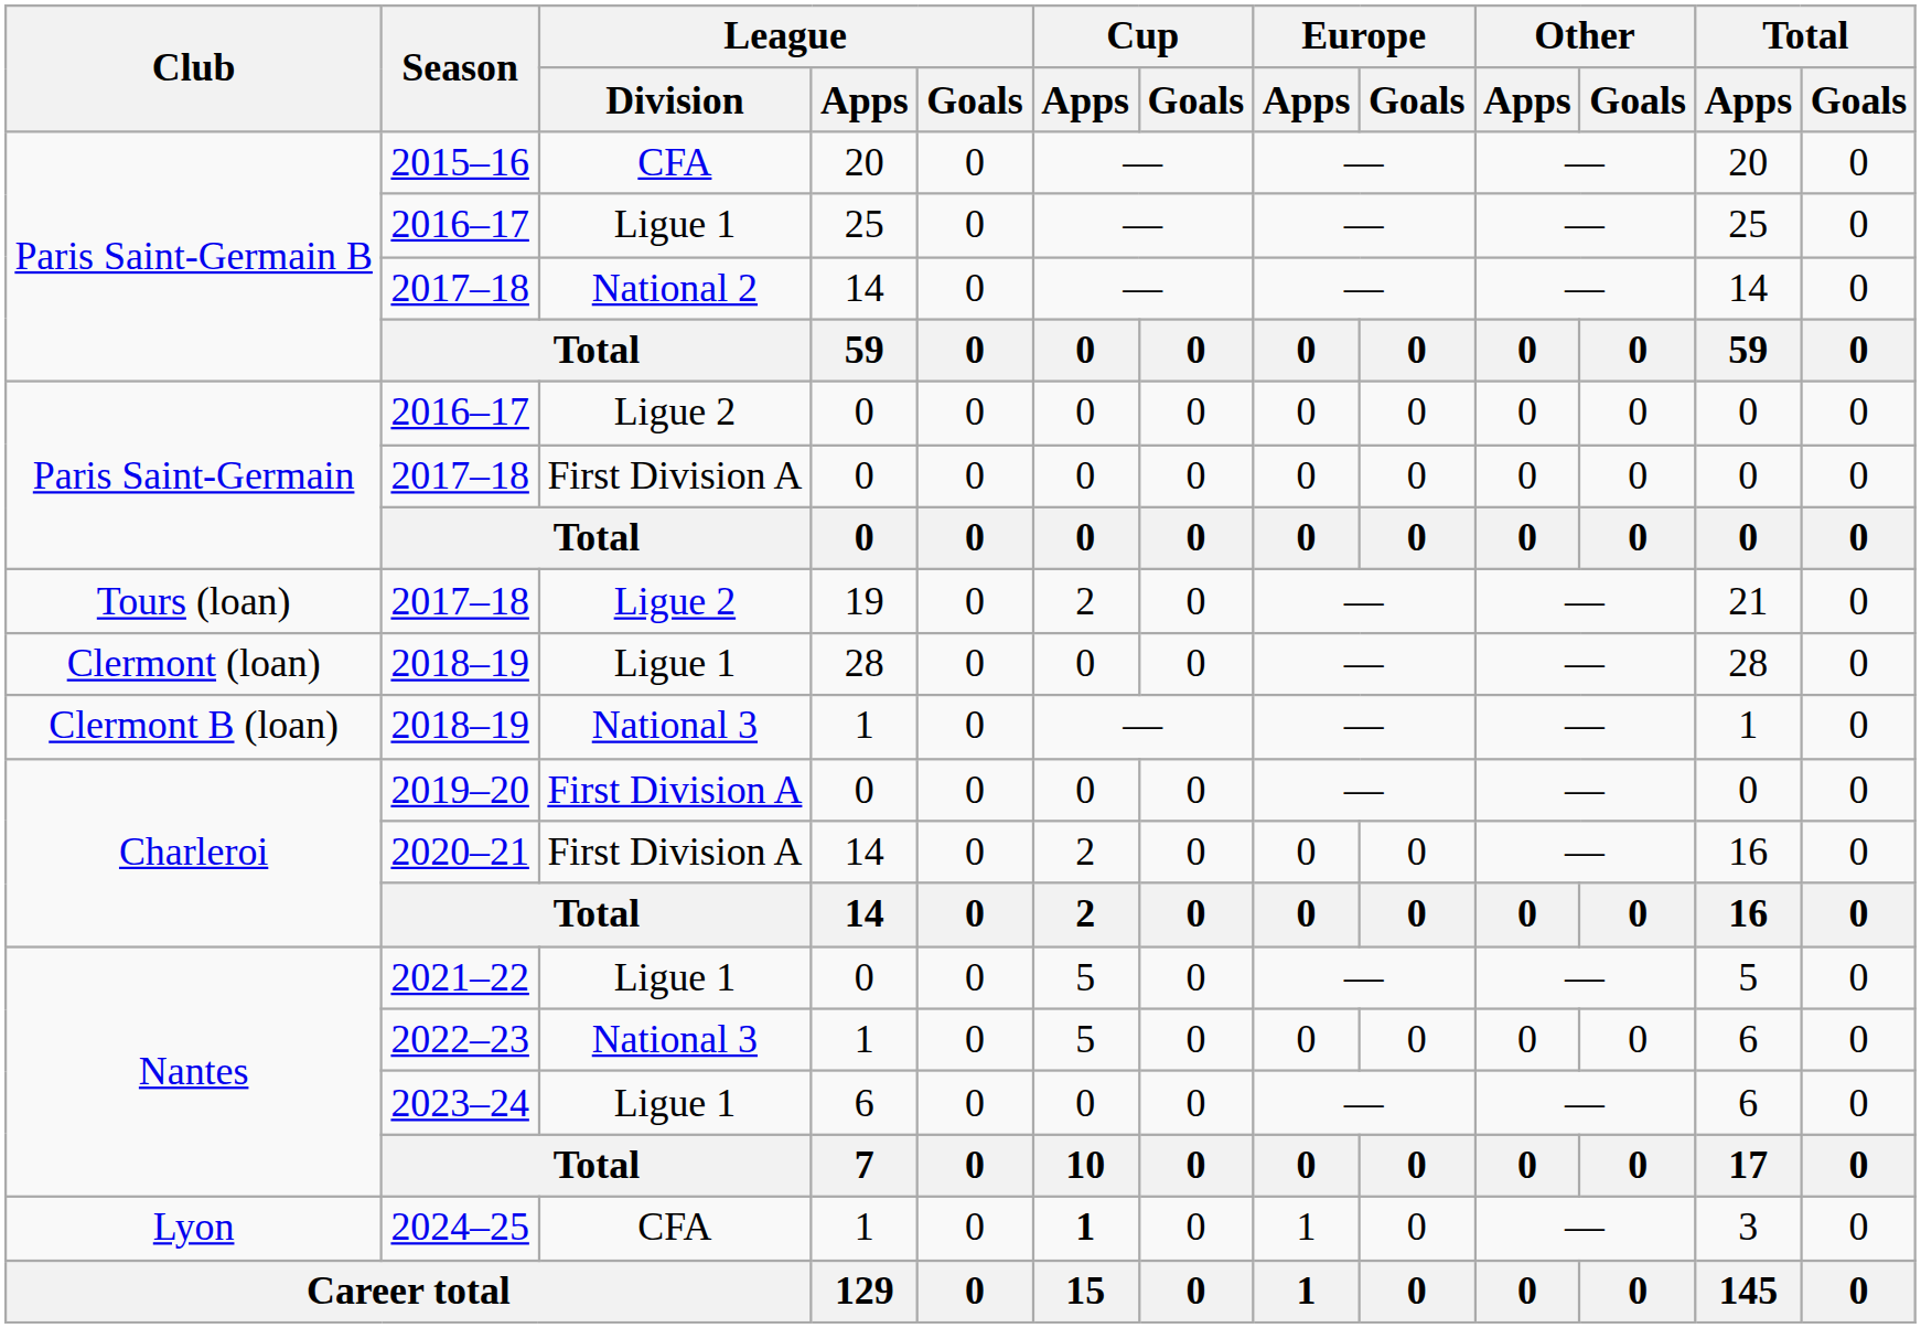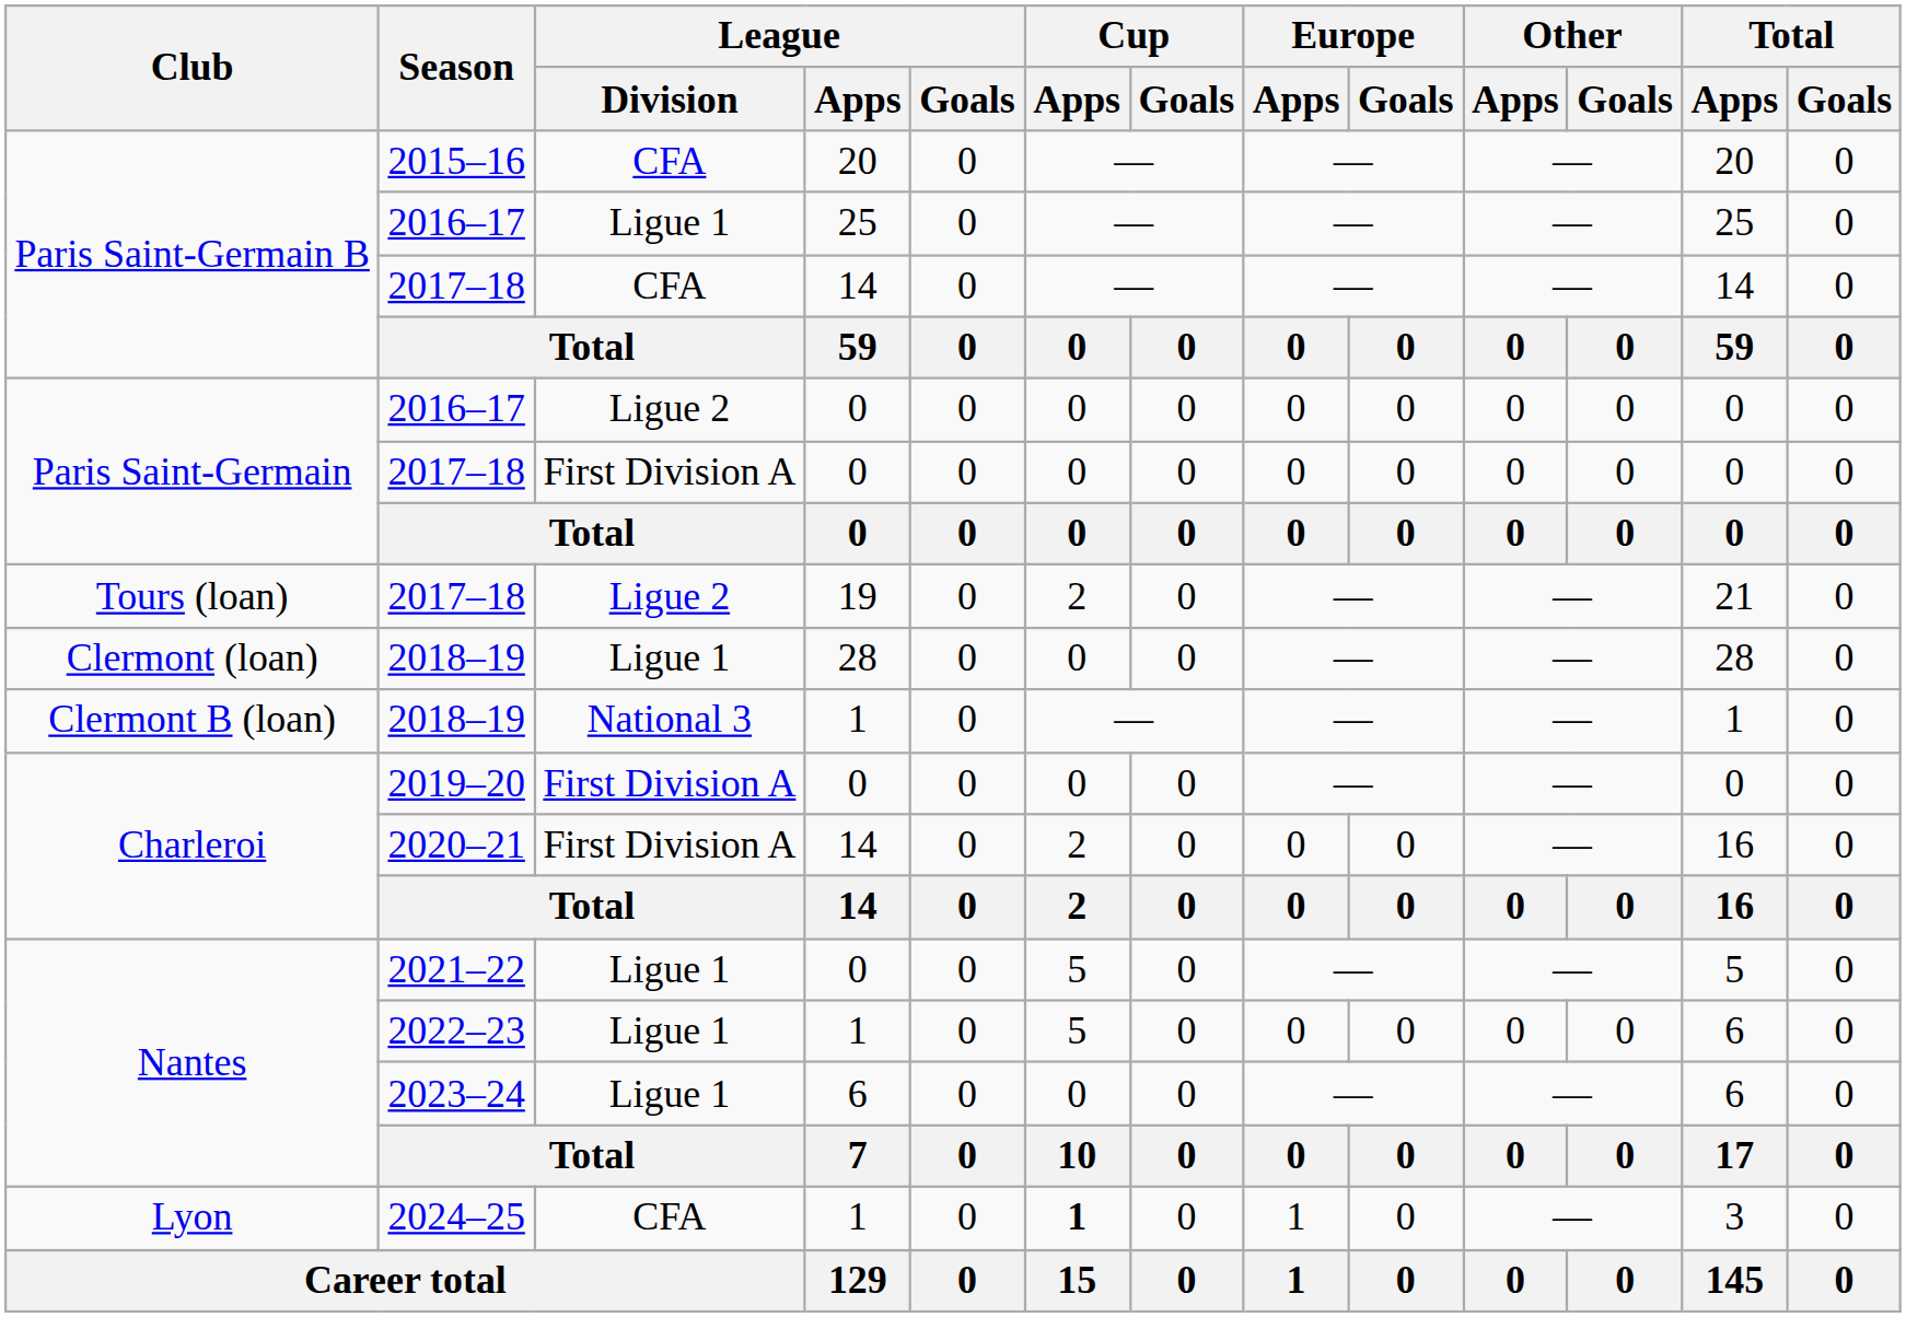 <table class="wikitable" style="text-align: center;">
 <tr>
 <th rowspan="2">Club</th>
 <th rowspan="2">Season</th>
 <th colspan="3">League</th>
 <th colspan="2">Cup</th>
 <th colspan="2">Europe</th>
 <th colspan="2">Other</th>
 <th colspan="2">Total</th>
 </tr>
 <tr>
 <th>Division</th>
 <th>Apps</th>
 <th>Goals</th>
 <th>Apps</th>
 <th>Goals</th>
 <th>Apps</th>
 <th>Goals</th>
 <th>Apps</th>
 <th>Goals</th>
 <th>Apps</th>
 <th>Goals</th>
 </tr>
 <tr>
 <td rowspan="4"><a href='#'>Paris Saint-Germain B</a></td>
 <td><a href='#'>2015–16</a></td>
 <td><a href='#'>CFA</a></td>
 <td>20</td>
 <td>0</td>
 <td colspan="2">—</td>
 <td colspan="2">—</td>
 <td colspan="2">—</td>
 <td>20</td>
 <td>0</td>
 </tr>
 <tr>
 <td><a href='#'>2016–17</a></td>
 <td>Ligue 1</td>
 <td>25</td>
 <td>0</td>
 <td colspan="2">—</td>
 <td colspan="2">—</td>
 <td colspan="2">—</td>
 <td>25</td>
 <td>0</td>
 </tr>
 <tr>
 <td><a href='#'>2017–18</a></td>
-<td><a href='#'>National 2</a></td>
+<td>CFA</td>
 <td>14</td>
 <td>0</td>
 <td colspan="2">—</td>
 <td colspan="2">—</td>
 <td colspan="2">—</td>
 <td>14</td>
 <td>0</td>
 </tr>
 <tr>
 <th colspan="2">Total</th>
 <th>59</th>
 <th>0</th>
 <th>0</th>
 <th>0</th>
 <th>0</th>
 <th>0</th>
 <th>0</th>
 <th>0</th>
 <th>59</th>
 <th>0</th>
 </tr>
 <tr>
 <td rowspan="3"><a href='#'>Paris Saint-Germain</a></td>
 <td><a href='#'>2016–17</a></td>
 <td>Ligue 2</td>
 <td>0</td>
 <td>0</td>
 <td>0</td>
 <td>0</td>
 <td>0</td>
 <td>0</td>
 <td>0</td>
 <td>0</td>
 <td>0</td>
 <td>0</td>
 </tr>
 <tr>
 <td><a href='#'>2017–18</a></td>
 <td>First Division A</td>
 <td>0</td>
 <td>0</td>
 <td>0</td>
 <td>0</td>
 <td>0</td>
 <td>0</td>
 <td>0</td>
 <td>0</td>
 <td>0</td>
 <td>0</td>
 </tr>
 <tr>
 <th colspan="2">Total</th>
 <th>0</th>
 <th>0</th>
 <th>0</th>
 <th>0</th>
 <th>0</th>
 <th>0</th>
 <th>0</th>
 <th>0</th>
 <th>0</th>
 <th>0</th>
 </tr>
 <tr>
 <td><a href='#'>Tours</a> (loan)</td>
 <td><a href='#'>2017–18</a></td>
 <td><a href='#'>Ligue 2</a></td>
 <td>19</td>
 <td>0</td>
 <td>2</td>
 <td>0</td>
 <td colspan="2">—</td>
 <td colspan="2">—</td>
 <td>21</td>
 <td>0</td>
 </tr>
 <tr>
 <td><a href='#'>Clermont</a> (loan)</td>
 <td><a href='#'>2018–19</a></td>
 <td>Ligue 1</td>
 <td>28</td>
 <td>0</td>
 <td>0</td>
 <td>0</td>
 <td colspan="2">—</td>
 <td colspan="2">—</td>
 <td>28</td>
 <td>0</td>
 </tr>
 <tr>
 <td><a href='#'>Clermont B</a> (loan)</td>
 <td><a href='#'>2018–19</a></td>
 <td><a href='#'>National 3</a></td>
 <td>1</td>
 <td>0</td>
 <td colspan="2">—</td>
 <td colspan="2">—</td>
 <td colspan="2">—</td>
 <td>1</td>
 <td>0</td>
 </tr>
 <tr>
 <td rowspan="3"><a href='#'>Charleroi</a></td>
 <td><a href='#'>2019–20</a></td>
 <td><a href='#'>First Division A</a></td>
 <td>0</td>
 <td>0</td>
 <td>0</td>
 <td>0</td>
 <td colspan="2">—</td>
 <td colspan="2">—</td>
 <td>0</td>
 <td>0</td>
 </tr>
 <tr>
 <td><a href='#'>2020–21</a></td>
 <td>First Division A</td>
 <td>14</td>
 <td>0</td>
 <td>2</td>
 <td>0</td>
 <td>0</td>
 <td>0</td>
 <td colspan="2">—</td>
 <td>16</td>
 <td>0</td>
 </tr>
 <tr>
 <th colspan="2">Total</th>
 <th>14</th>
 <th>0</th>
 <th>2</th>
 <th>0</th>
 <th>0</th>
 <th>0</th>
 <th>0</th>
 <th>0</th>
 <th>16</th>
 <th>0</th>
 </tr>
 <tr>
 <td rowspan="4"><a href='#'>Nantes</a></td>
 <td><a href='#'>2021–22</a></td>
 <td>Ligue 1</td>
 <td>0</td>
 <td>0</td>
 <td>5</td>
 <td>0</td>
 <td colspan="2">—</td>
 <td colspan="2">—</td>
 <td>5</td>
 <td>0</td>
 </tr>
 <tr>
 <td><a href='#'>2022–23</a></td>
-<td><a href='#'>National 3</a></td>
+<td>Ligue 1</td>
 <td>1</td>
 <td>0</td>
 <td>5</td>
 <td>0</td>
 <td>0</td>
 <td>0</td>
 <td>0</td>
 <td>0</td>
 <td>6</td>
 <td>0</td>
 </tr>
 <tr>
 <td><a href='#'>2023–24</a></td>
 <td>Ligue 1</td>
 <td>6</td>
 <td>0</td>
 <td>0</td>
 <td>0</td>
 <td colspan="2">—</td>
 <td colspan="2">—</td>
 <td>6</td>
 <td>0</td>
 </tr>
 <tr>
 <th colspan="2">Total</th>
 <th>7</th>
 <th>0</th>
 <th>10</th>
 <th>0</th>
 <th>0</th>
 <th>0</th>
 <th>0</th>
 <th>0</th>
 <th>17</th>
 <th>0</th>
 </tr>
 <tr>
 <td><a href='#'>Lyon</a></td>
 <td><a href='#'>2024–25</a></td>
 <td>CFA</td>
 <td>1</td>
 <td>0</td>
 <td><strong>1</strong></td>
 <td>0</td>
 <td>1</td>
 <td>0</td>
 <td colspan="2">—</td>
 <td>3</td>
 <td>0</td>
 </tr>
 <tr>
 <th colspan="3">Career total</th>
 <th>129</th>
 <th>0</th>
 <th>15</th>
 <th>0</th>
 <th>1</th>
 <th>0</th>
 <th>0</th>
 <th>0</th>
 <th>145</th>
 <th>0</th>
 </tr>
 </table>
